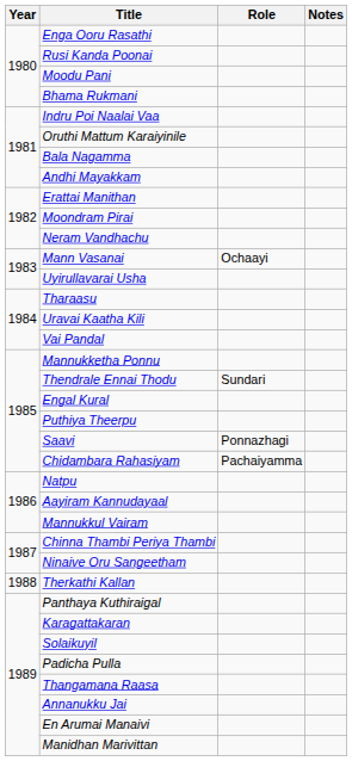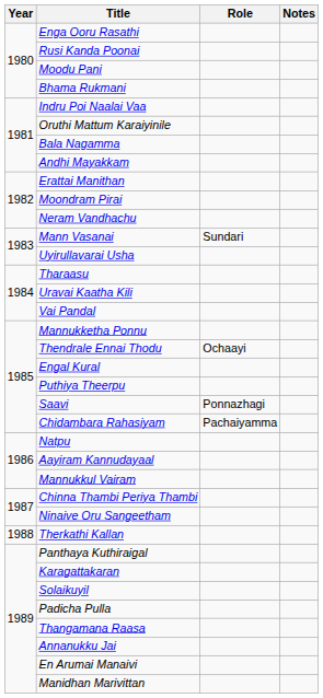 <table class="wikitable">
 <tr>
 <th scope="col">Year</th>
 <th scope="col">Title</th>
 <th scope="col">Role</th>
 <th class="unsortable" scope="col">Notes</th>
 </tr>
 <tr>
 <td rowspan="4">1980</td>
 <td><em><a href='#'>Enga Ooru Rasathi</a></em></td>
 <td></td>
 <td></td>
 </tr>
 <tr>
 <td><em><a href='#'>Rusi Kanda Poonai</a></em></td>
 <td></td>
 <td></td>
 </tr>
 <tr>
 <td><em><a href='#'>Moodu Pani</a></em></td>
 <td></td>
 <td></td>
 </tr>
 <tr>
 <td><em><a href='#'>Bhama Rukmani</a></em></td>
 <td></td>
 <td></td>
 </tr>
 <tr>
 <td rowspan="4">1981</td>
 <td><em><a href='#'>Indru Poi Naalai Vaa</a></em></td>
 <td></td>
 <td></td>
 </tr>
 <tr>
 <td><em>Oruthi Mattum Karaiyinile</em></td>
 <td></td>
 <td></td>
 </tr>
 <tr>
 <td><em><a href='#'>Bala Nagamma</a></em></td>
 <td></td>
 <td></td>
 </tr>
 <tr>
 <td><em><a href='#'>Andhi Mayakkam</a></em></td>
 <td></td>
 <td></td>
 </tr>
 <tr>
 <td rowspan="3">1982</td>
 <td><em><a href='#'>Erattai Manithan</a></em></td>
 <td></td>
 <td></td>
 </tr>
 <tr>
 <td><em><a href='#'>Moondram Pirai</a></em></td>
 <td></td>
 <td></td>
 </tr>
 <tr>
 <td><em><a href='#'>Neram Vandhachu</a></em></td>
 <td></td>
 <td></td>
 </tr>
 <tr>
 <td rowspan="2">1983</td>
 <td><em><a href='#'>Mann Vasanai</a></em></td>
-<td>Ochaayi</td>
+<td>Sundari</td>
 <td></td>
 </tr>
 <tr>
 <td><em><a href='#'>Uyirullavarai Usha</a></em></td>
 <td></td>
 <td></td>
 </tr>
 <tr>
 <td rowspan="3">1984</td>
 <td><em><a href='#'>Tharaasu</a></em></td>
 <td></td>
 <td></td>
 </tr>
 <tr>
 <td><em><a href='#'>Uravai Kaatha Kili</a></em></td>
 <td></td>
 <td></td>
 </tr>
 <tr>
 <td><em><a href='#'>Vai Pandal</a></em></td>
 <td></td>
 <td></td>
 </tr>
 <tr>
 <td rowspan="6">1985</td>
 <td><em><a href='#'>Mannukketha Ponnu</a></em></td>
 <td></td>
 <td></td>
 </tr>
 <tr>
 <td><em><a href='#'>Thendrale Ennai Thodu</a></em></td>
-<td>Sundari</td>
+<td>Ochaayi</td>
 <td></td>
 </tr>
 <tr>
 <td><em><a href='#'>Engal Kural</a></em></td>
 <td></td>
 <td></td>
 </tr>
 <tr>
 <td><em><a href='#'>Puthiya Theerpu</a></em></td>
 <td></td>
 <td></td>
 </tr>
 <tr>
 <td><em><a href='#'>Saavi</a></em></td>
 <td>Ponnazhagi</td>
 <td></td>
 </tr>
 <tr>
 <td><em><a href='#'>Chidambara Rahasiyam</a></em></td>
 <td>Pachaiyamma</td>
 <td></td>
 </tr>
 <tr>
 <td rowspan="3">1986</td>
 <td><em><a href='#'>Natpu</a></em></td>
 <td></td>
 <td></td>
 </tr>
 <tr>
 <td><em><a href='#'>Aayiram Kannudayaal</a></em></td>
 <td></td>
 <td></td>
 </tr>
 <tr>
 <td><em><a href='#'>Mannukkul Vairam</a></em></td>
 <td></td>
 <td></td>
 </tr>
 <tr>
 <td rowspan="2">1987</td>
 <td><em><a href='#'>Chinna Thambi Periya Thambi</a></em></td>
 <td></td>
 <td></td>
 </tr>
 <tr>
 <td><em><a href='#'>Ninaive Oru Sangeetham</a></em></td>
 <td></td>
 <td></td>
 </tr>
 <tr>
 <td>1988</td>
 <td><em><a href='#'>Therkathi Kallan</a></em></td>
 <td></td>
 <td></td>
 </tr>
 <tr>
 <td rowspan="8">1989</td>
 <td><em>Panthaya Kuthiraigal</em></td>
 <td></td>
 <td></td>
 </tr>
 <tr>
 <td><em><a href='#'>Karagattakaran</a></em></td>
 <td></td>
 <td></td>
 </tr>
 <tr>
 <td><em><a href='#'>Solaikuyil</a></em></td>
 <td></td>
 <td></td>
 </tr>
 <tr>
 <td><em>Padicha Pulla</em></td>
 <td></td>
 <td></td>
 </tr>
 <tr>
 <td><em><a href='#'>Thangamana Raasa</a></em></td>
 <td></td>
 <td></td>
 </tr>
 <tr>
 <td><em><a href='#'>Annanukku Jai</a></em></td>
 <td></td>
 <td></td>
 </tr>
 <tr>
 <td><em>En Arumai Manaivi</em></td>
 <td></td>
 <td></td>
 </tr>
 <tr>
 <td><em>Manidhan Marivittan</em></td>
 <td></td>
 <td></td>
 </tr>
 </table>
